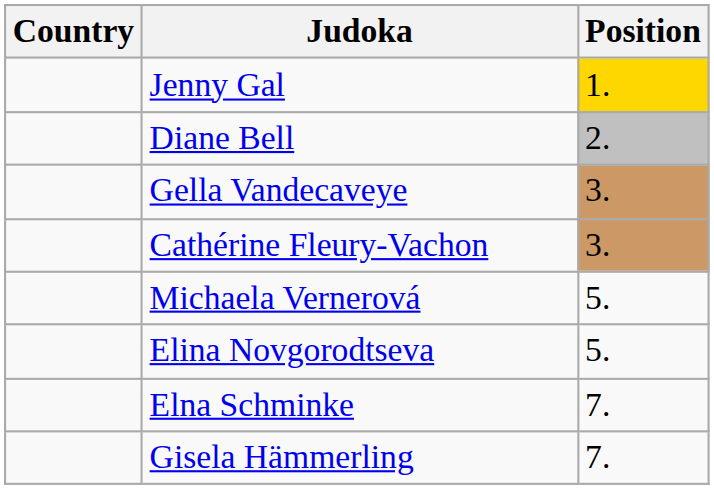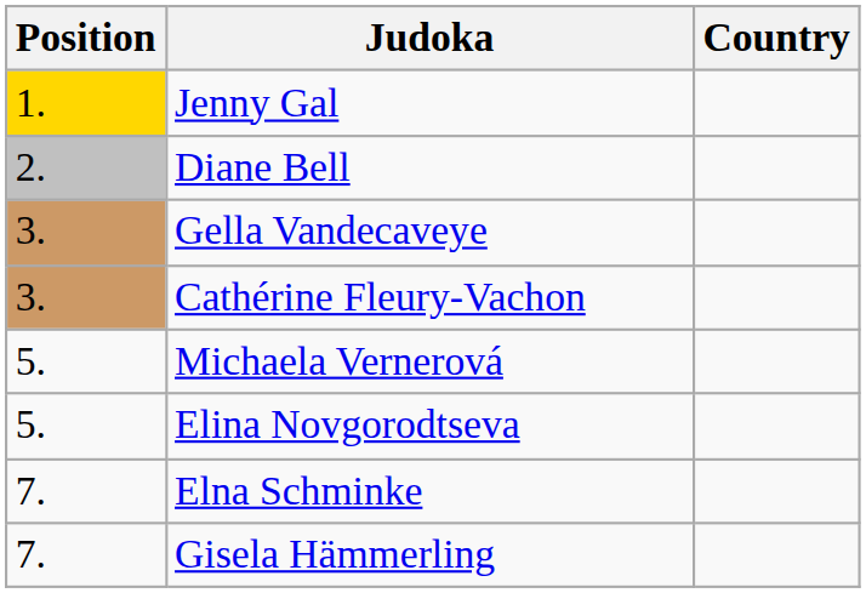 <table class=wikitable>
 <tr>
+<th width=10>Position</th>
+<th width=200>Judoka</th>
 <th width=10>Country</th>
-<th width=200>Judoka</th>
-<th width=10>Position</th>
 </tr>
 <tr>
+<td bgcolor=gold>1.</td>
+<td><a href='#'>Jenny Gal</a></td>
 <td></td>
-<td><a href='#'>Jenny Gal</a></td>
-<td bgcolor=gold>1.</td>
 </tr>
 <tr>
+<td bgcolor="silver">2.</td>
+<td><a href='#'>Diane Bell</a></td>
 <td></td>
-<td><a href='#'>Diane Bell</a></td>
-<td bgcolor="silver">2.</td>
 </tr>
 <tr>
+<td bgcolor="CC9966">3.</td>
+<td><a href='#'>Gella Vandecaveye</a></td>
 <td></td>
-<td><a href='#'>Gella Vandecaveye</a></td>
-<td bgcolor="CC9966">3.</td>
 </tr>
 <tr>
+<td bgcolor="CC9966">3.</td>
+<td><a href='#'>Cathérine Fleury-Vachon</a></td>
 <td></td>
-<td><a href='#'>Cathérine Fleury-Vachon</a></td>
-<td bgcolor="CC9966">3.</td>
 </tr>
 <tr>
+<td>5.</td>
+<td><a href='#'>Michaela Vernerová</a></td>
 <td></td>
-<td><a href='#'>Michaela Vernerová</a></td>
-<td>5.</td>
 </tr>
 <tr>
+<td>5.</td>
+<td><a href='#'>Elina Novgorodtseva</a></td>
 <td></td>
-<td><a href='#'>Elina Novgorodtseva</a></td>
-<td>5.</td>
 </tr>
 <tr>
+<td>7.</td>
+<td><a href='#'>Elna Schminke</a></td>
 <td></td>
-<td><a href='#'>Elna Schminke</a></td>
-<td>7.</td>
 </tr>
 <tr>
+<td>7.</td>
+<td><a href='#'>Gisela Hämmerling</a></td>
 <td></td>
-<td><a href='#'>Gisela Hämmerling</a></td>
-<td>7.</td>
 </tr>
 </table>
